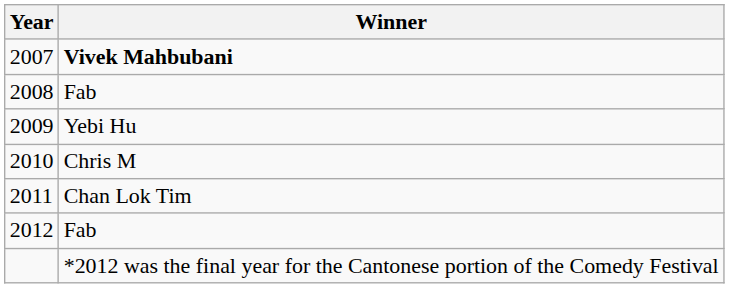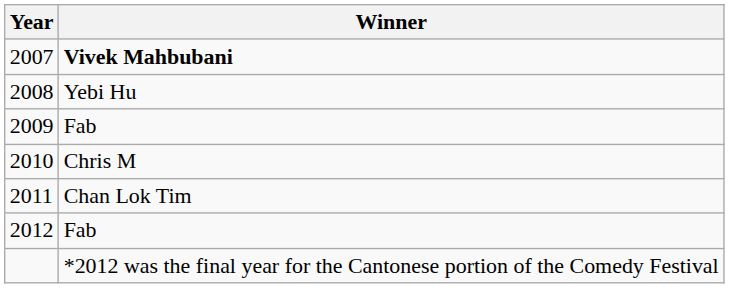 <table class="wikitable">
 <tr>
 <th>Year</th>
 <th>Winner</th>
 </tr>
 <tr>
 <td>2007</td>
 <td><strong>Vivek Mahbubani</strong></td>
 </tr>
 <tr>
 <td>2008</td>
-<td>Fab</td>
+<td>Yebi Hu</td>
 </tr>
 <tr>
 <td>2009</td>
-<td>Yebi Hu</td>
+<td>Fab</td>
 </tr>
 <tr>
 <td>2010</td>
 <td>Chris M</td>
 </tr>
 <tr>
 <td>2011</td>
 <td>Chan Lok Tim</td>
 </tr>
 <tr>
 <td>2012</td>
 <td>Fab</td>
 </tr>
 <tr>
 <td></td>
 <td>*2012 was the final year for the Cantonese portion of the Comedy Festival</td>
 </tr>
 </table>
